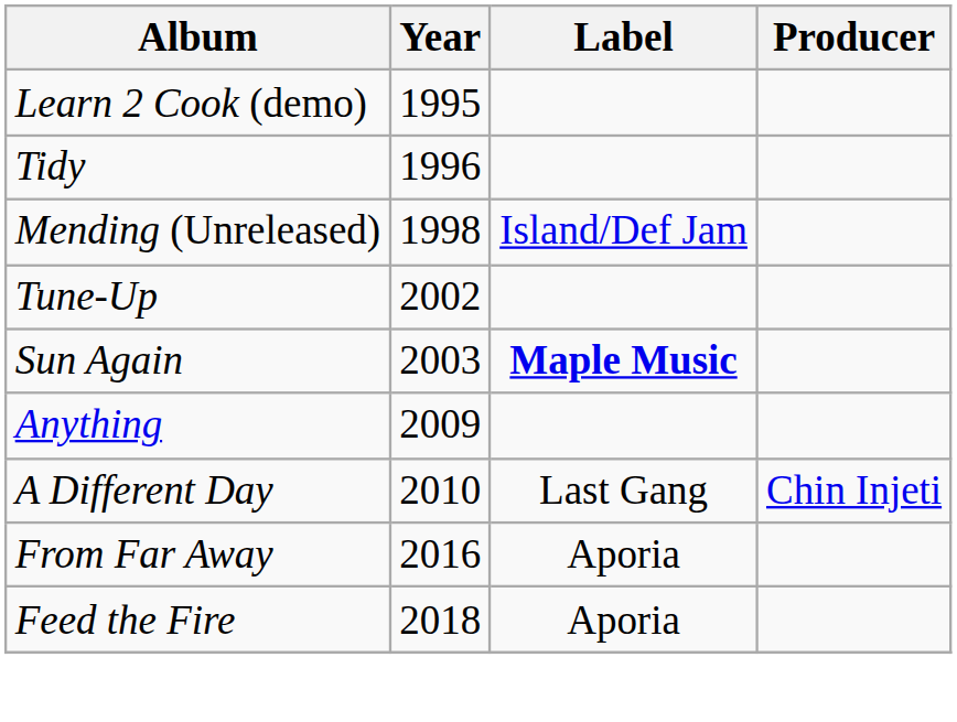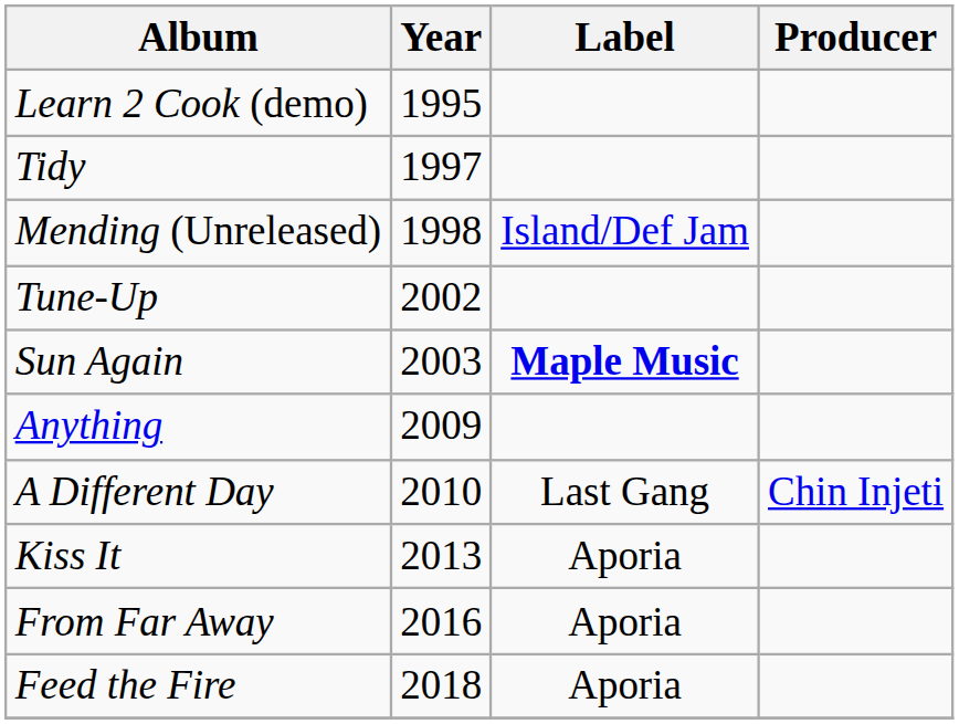 <table class="wikitable">
 <tr>
 <th>Album</th>
 <th>Year</th>
 <th>Label</th>
 <th>Producer</th>
 </tr>
 <tr>
 <td><em>Learn 2 Cook</em> (demo)</td>
 <td>1995</td>
 <td align="center"></td>
 <td></td>
 </tr>
 <tr>
 <td><em>Tidy</em></td>
-<td>1996</td>
+<td>1997</td>
 <td align="center"></td>
 <td></td>
 </tr>
 <tr>
 <td><em>Mending</em> (Unreleased)</td>
 <td>1998</td>
 <td align="center"><a href='#'>Island/Def Jam</a></td>
 <td></td>
 </tr>
 <tr>
 <td><em>Tune-Up</em></td>
 <td>2002</td>
 <td align="center"></td>
 <td></td>
 </tr>
 <tr>
 <td><em>Sun Again</em></td>
 <td>2003</td>
 <td align="center"><strong><a href='#'>Maple Music</a></strong></td>
 <td></td>
 </tr>
 <tr>
 <td><em><a href='#'>Anything</a></em></td>
 <td>2009</td>
 <td align="center"></td>
 <td></td>
 </tr>
 <tr>
 <td><em>A Different Day</em></td>
 <td>2010</td>
 <td align="center">Last Gang</td>
 <td><a href='#'>Chin Injeti</a></td>
 </tr>
 <tr>
+<td><em>Kiss It</em></td>
+<td>2013</td>
+<td align="center">Aporia</td>
+<td></td>
+</tr>
+<tr>
 <td><em>From Far Away</em></td>
 <td>2016</td>
 <td align="center">Aporia</td>
 <td></td>
 </tr>
 <tr>
 <td><em>Feed the Fire</em></td>
 <td>2018</td>
 <td align="center">Aporia</td>
 <td></td>
 </tr>
 <tr>
 </tr>
 </table>
